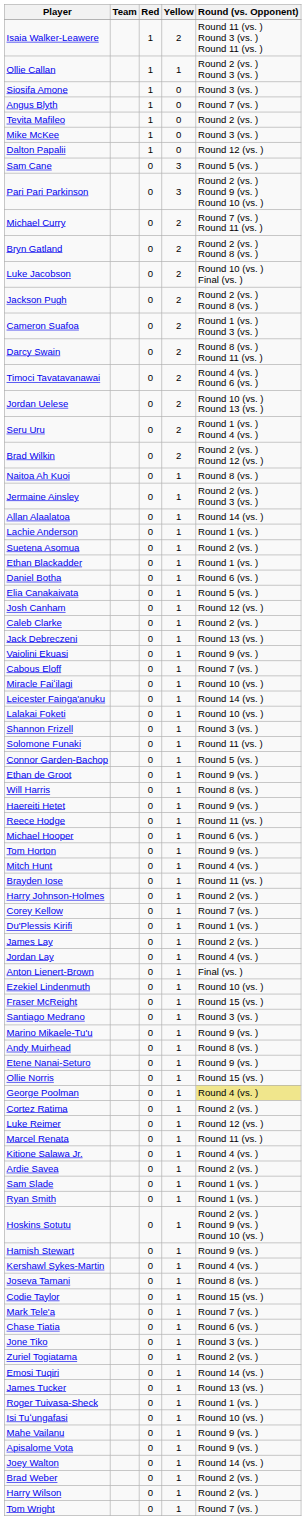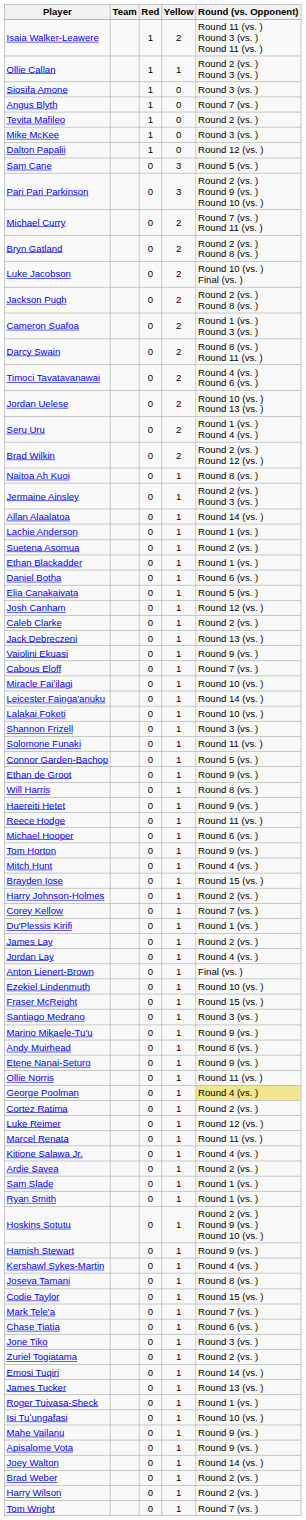 <table class="wikitable sortable mw-collapsible mw-collapsed" style="text-align:center; font-size:95%">
 <tr>
 <th>Player</th>
 <th>Team</th>
 <th> Red</th>
 <th> Yellow</th>
 <th class="unsortable">Round (vs. Opponent)</th>
 </tr>
 <tr>
 </tr>
 <tr>
 </tr>
 <tr>
 <td align="left"> <a href='#'>Isaia Walker-Leawere</a></td>
 <td align="left"> </td>
 <td>1</td>
 <td>2</td>
 <td align="left"> Round 11 (vs. ) <br>  Round 3 (vs. ) <br>  Round 11 (vs. )</td>
 </tr>
 <tr>
 <td align="left"> <a href='#'>Ollie Callan</a></td>
 <td align="left"> </td>
 <td>1</td>
 <td>1</td>
 <td align="left"> Round 2 (vs. ) <br>  Round 3 (vs. )</td>
 </tr>
 <tr>
 <td align="left"> <a href='#'>Siosifa Amone</a></td>
 <td align="left"> </td>
 <td>1</td>
 <td>0</td>
 <td align="left"> Round 3 (vs. )</td>
 </tr>
 <tr>
 <td align="left"> <a href='#'>Angus Blyth</a></td>
 <td align="left"> </td>
 <td>1</td>
 <td>0</td>
 <td align="left"> Round 7 (vs. )</td>
 </tr>
 <tr>
 <td align="left"> <a href='#'>Tevita Mafileo</a></td>
 <td align="left"> </td>
 <td>1</td>
 <td>0</td>
 <td align="left"> Round 2 (vs. )</td>
 </tr>
 <tr>
 <td align="left"> <a href='#'>Mike McKee</a></td>
 <td align="left"> </td>
 <td>1</td>
 <td>0</td>
 <td align="left"> Round 3 (vs. )</td>
 </tr>
 <tr>
 <td align="left"> <a href='#'>Dalton Papalii</a></td>
 <td align="left"> </td>
 <td>1</td>
 <td>0</td>
 <td align="left"> Round 12 (vs. )</td>
 </tr>
 <tr>
 <td align="left"> <a href='#'>Sam Cane</a></td>
 <td align="left"> </td>
 <td>0</td>
 <td>3</td>
 <td align="left"> Round 5 (vs. )</td>
 </tr>
 <tr>
 <td align="left"> <a href='#'>Pari Pari Parkinson</a></td>
 <td align="left"> </td>
 <td>0</td>
 <td>3</td>
 <td align="left"> Round 2 (vs. )<br>  Round 9 (vs. )<br>  Round 10 (vs. )</td>
 </tr>
 <tr>
 <td align="left"> <a href='#'>Michael Curry</a></td>
 <td align="left"> </td>
 <td>0</td>
 <td>2</td>
 <td align="left"> Round 7 (vs. ) <br>  Round 11 (vs. )</td>
 </tr>
 <tr>
 <td align="left"> <a href='#'>Bryn Gatland</a></td>
 <td align="left"> </td>
 <td>0</td>
 <td>2</td>
 <td align="left"> Round 2 (vs. )<br>  Round 8 (vs. )</td>
 </tr>
 <tr>
 <td align="left"> <a href='#'>Luke Jacobson</a></td>
 <td align="left"> </td>
 <td>0</td>
 <td>2</td>
 <td align="left"> Round 10 (vs. ) <br>  Final (vs. )</td>
 </tr>
 <tr>
 <td align="left"> <a href='#'>Jackson Pugh</a></td>
 <td align="left"> </td>
 <td>0</td>
 <td>2</td>
 <td align="left"> Round 2 (vs. )<br>  Round 8 (vs. )</td>
 </tr>
 <tr>
 <td align="left"> <a href='#'>Cameron Suafoa</a></td>
 <td align="left"> </td>
 <td>0</td>
 <td>2</td>
 <td align="left"> Round 1 (vs. ) <br>  Round 3 (vs. )</td>
 </tr>
 <tr>
 <td align="left"> <a href='#'>Darcy Swain</a></td>
 <td align="left"> </td>
 <td>0</td>
 <td>2</td>
 <td align="left"> Round 8 (vs. ) <br>  Round 11 (vs. )</td>
 </tr>
 <tr>
 <td align="left"> <a href='#'>Timoci Tavatavanawai</a></td>
 <td align="left"> </td>
 <td>0</td>
 <td>2</td>
 <td align="left"> Round 4 (vs. )<br>  Round 6 (vs. )</td>
 </tr>
 <tr>
 <td align="left"> <a href='#'>Jordan Uelese</a></td>
 <td align="left"> </td>
 <td>0</td>
 <td>2</td>
 <td align="left"> Round 10 (vs. )<br>  Round 13 (vs. )</td>
 </tr>
 <tr>
 <td align="left"> <a href='#'>Seru Uru</a></td>
 <td align="left"> </td>
 <td>0</td>
 <td>2</td>
 <td align="left"> Round 1 (vs. )<br>  Round 4 (vs. )</td>
 </tr>
 <tr>
 <td align="left"> <a href='#'>Brad Wilkin</a></td>
 <td align="left"> </td>
 <td>0</td>
 <td>2</td>
 <td align="left"> Round 2 (vs. )<br>  Round 12 (vs. )</td>
 </tr>
 <tr>
 <td align="left"> <a href='#'>Naitoa Ah Kuoi</a></td>
 <td align="left"> </td>
 <td>0</td>
 <td>1</td>
 <td align="left"> Round 8 (vs. )</td>
 </tr>
 <tr>
 <td align="left"> <a href='#'>Jermaine Ainsley</a></td>
 <td align="left"> </td>
 <td>0</td>
 <td>1</td>
 <td align="left"> Round 2 (vs. ) <br>  Round 3 (vs. )</td>
 </tr>
 <tr>
 <td align="left"> <a href='#'>Allan Alaalatoa</a></td>
 <td align="left"> </td>
 <td>0</td>
 <td>1</td>
 <td align="left"> Round 14 (vs. )</td>
 </tr>
 <tr>
 <td align="left"> <a href='#'>Lachie Anderson</a></td>
 <td align="left"> </td>
 <td>0</td>
 <td>1</td>
 <td align="left"> Round 1 (vs. )</td>
 </tr>
 <tr>
 <td align="left"> <a href='#'>Suetena Asomua</a></td>
 <td align="left"> </td>
 <td>0</td>
 <td>1</td>
 <td align="left"> Round 2 (vs. )</td>
 </tr>
 <tr>
 <td align="left"> <a href='#'>Ethan Blackadder</a></td>
 <td align="left"> </td>
 <td>0</td>
 <td>1</td>
 <td align="left"> Round 1 (vs. )</td>
 </tr>
 <tr>
 <td align="left"> <a href='#'>Daniel Botha</a></td>
 <td align="left"> </td>
 <td>0</td>
 <td>1</td>
 <td align="left"> Round 6 (vs. )</td>
 </tr>
 <tr>
 <td align="left"> <a href='#'>Elia Canakaivata</a></td>
 <td align="left"> </td>
 <td>0</td>
 <td>1</td>
 <td align="left"> Round 5 (vs. )</td>
 </tr>
 <tr>
 <td align="left"> <a href='#'>Josh Canham</a></td>
 <td align="left"> </td>
 <td>0</td>
 <td>1</td>
 <td align="left"> Round 12 (vs. )</td>
 </tr>
 <tr>
 <td align="left"> <a href='#'>Caleb Clarke</a></td>
 <td align="left"> </td>
 <td>0</td>
 <td>1</td>
 <td align="left"> Round 2 (vs. )</td>
 </tr>
 <tr>
 <td align="left"> <a href='#'>Jack Debreczeni</a></td>
 <td align="left"> </td>
 <td>0</td>
 <td>1</td>
 <td align="left"> Round 13 (vs. )</td>
 </tr>
 <tr>
 <td align="left"> <a href='#'>Vaiolini Ekuasi</a></td>
 <td align="left"> </td>
 <td>0</td>
 <td>1</td>
 <td align="left"> Round 9 (vs. )</td>
 </tr>
 <tr>
 <td align="left"> <a href='#'>Cabous Eloff</a></td>
 <td align="left"> </td>
 <td>0</td>
 <td>1</td>
 <td align="left"> Round 7 (vs. )</td>
 </tr>
 <tr>
 <td align="left"> <a href='#'>Miracle Faiʻilagi</a></td>
 <td align="left"> </td>
 <td>0</td>
 <td>1</td>
 <td align="left"> Round 10 (vs. )</td>
 </tr>
 <tr>
 <td align="left"> <a href='#'>Leicester Fainga'anuku</a></td>
 <td align="left"> </td>
 <td>0</td>
 <td>1</td>
 <td align="left"> Round 14 (vs. )</td>
 </tr>
 <tr>
 <td align="left"> <a href='#'>Lalakai Foketi</a></td>
 <td align="left"> </td>
 <td>0</td>
 <td>1</td>
 <td align="left"> Round 10 (vs. )</td>
 </tr>
 <tr>
 <td align="left"> <a href='#'>Shannon Frizell</a></td>
 <td align="left"> </td>
 <td>0</td>
 <td>1</td>
 <td align="left"> Round 3 (vs. )</td>
 </tr>
 <tr>
 <td align="left"> <a href='#'>Solomone Funaki</a></td>
 <td align="left"> </td>
 <td>0</td>
 <td>1</td>
 <td align="left"> Round 11 (vs. )</td>
 </tr>
 <tr>
 <td align="left"> <a href='#'>Connor Garden-Bachop</a></td>
 <td align="left"> </td>
 <td>0</td>
 <td>1</td>
 <td align="left"> Round 5 (vs. )</td>
 </tr>
 <tr>
 <td align="left"> <a href='#'>Ethan de Groot</a></td>
 <td align="left"> </td>
 <td>0</td>
 <td>1</td>
 <td align="left"> Round 9 (vs. )</td>
 </tr>
 <tr>
 <td align="left"> <a href='#'>Will Harris</a></td>
 <td align="left"> </td>
 <td>0</td>
 <td>1</td>
 <td align="left"> Round 8 (vs. )</td>
 </tr>
 <tr>
 <td align="left"> <a href='#'>Haereiti Hetet</a></td>
 <td align="left"> </td>
 <td>0</td>
 <td>1</td>
 <td align="left"> Round 9 (vs. )</td>
 </tr>
 <tr>
 <td align="left"> <a href='#'>Reece Hodge</a></td>
 <td align="left"> </td>
 <td>0</td>
 <td>1</td>
 <td align="left"> Round 11 (vs. )</td>
 </tr>
 <tr>
 <td align="left"> <a href='#'>Michael Hooper</a></td>
 <td align="left"> </td>
 <td>0</td>
 <td>1</td>
 <td align="left"> Round 6 (vs. )</td>
 </tr>
 <tr>
 <td align="left"> <a href='#'>Tom Horton</a></td>
 <td align="left"> </td>
 <td>0</td>
 <td>1</td>
 <td align="left"> Round 9 (vs. )</td>
 </tr>
 <tr>
 <td align="left"> <a href='#'>Mitch Hunt</a></td>
 <td align="left"> </td>
 <td>0</td>
 <td>1</td>
 <td align="left"> Round 4 (vs. )</td>
 </tr>
 <tr>
 <td align="left"> <a href='#'>Brayden Iose</a></td>
 <td align="left"> </td>
 <td>0</td>
 <td>1</td>
-<td align="left"> Round 11 (vs. )</td>
+<td align="left"> Round 15 (vs. )</td>
 </tr>
 <tr>
 <td align="left"> <a href='#'>Harry Johnson-Holmes</a></td>
 <td align="left"> </td>
 <td>0</td>
 <td>1</td>
 <td align="left"> Round 2 (vs. )</td>
 </tr>
 <tr>
 <td align="left"> <a href='#'>Corey Kellow</a></td>
 <td align="left"> </td>
 <td>0</td>
 <td>1</td>
 <td align="left"> Round 7 (vs. )</td>
 </tr>
 <tr>
 <td align="left"> <a href='#'>Du'Plessis Kirifi</a></td>
 <td align="left"> </td>
 <td>0</td>
 <td>1</td>
 <td align="left"> Round 1 (vs. )</td>
 </tr>
 <tr>
 <td align="left"> <a href='#'>James Lay</a></td>
 <td align="left"> </td>
 <td>0</td>
 <td>1</td>
 <td align="left"> Round 2 (vs. )</td>
 </tr>
 <tr>
 <td align="left"> <a href='#'>Jordan Lay</a></td>
 <td align="left"> </td>
 <td>0</td>
 <td>1</td>
 <td align="left"> Round 4 (vs. )</td>
 </tr>
 <tr>
 <td align="left"> <a href='#'>Anton Lienert-Brown</a></td>
 <td align="left"> </td>
 <td>0</td>
 <td>1</td>
 <td align="left"> Final (vs. )</td>
 </tr>
 <tr>
 <td align="left"> <a href='#'>Ezekiel Lindenmuth</a></td>
 <td align="left"> </td>
 <td>0</td>
 <td>1</td>
 <td align="left"> Round 10 (vs. )</td>
 </tr>
 <tr>
 <td align="left"> <a href='#'>Fraser McReight</a></td>
 <td align="left"> </td>
 <td>0</td>
 <td>1</td>
 <td align="left"> Round 15 (vs. )</td>
 </tr>
 <tr>
 <td align="left"> <a href='#'>Santiago Medrano</a></td>
 <td align="left"> </td>
 <td>0</td>
 <td>1</td>
 <td align="left"> Round 3 (vs. )</td>
 </tr>
 <tr>
 <td align="left"> <a href='#'>Marino Mikaele-Tu'u</a></td>
 <td align="left"> </td>
 <td>0</td>
 <td>1</td>
 <td align="left"> Round 9 (vs. )</td>
 </tr>
 <tr>
 <td align="left"> <a href='#'>Andy Muirhead</a></td>
 <td align="left"> </td>
 <td>0</td>
 <td>1</td>
 <td align="left"> Round 8 (vs. )</td>
 </tr>
 <tr>
 <td align="left"> <a href='#'>Etene Nanai-Seturo</a></td>
 <td align="left"> </td>
 <td>0</td>
 <td>1</td>
 <td align="left"> Round 9 (vs. )</td>
 </tr>
 <tr>
 <td align="left"> <a href='#'>Ollie Norris</a></td>
 <td align="left"> </td>
 <td>0</td>
 <td>1</td>
-<td align="left"> Round 15 (vs. )</td>
+<td align="left"> Round 11 (vs. )</td>
 </tr>
 <tr>
 <td align="left"> <a href='#'>George Poolman</a></td>
 <td align="left"> </td>
 <td>0</td>
 <td>1</td>
 <td align="left" style="background: khaki;"> Round 4 (vs. )</td>
 </tr>
 <tr>
 <td align="left"> <a href='#'>Cortez Ratima</a></td>
 <td align="left"> </td>
 <td>0</td>
 <td>1</td>
 <td align="left"> Round 2 (vs. )</td>
 </tr>
 <tr>
 <td align="left"> <a href='#'>Luke Reimer</a></td>
 <td align="left"> </td>
 <td>0</td>
 <td>1</td>
 <td align="left"> Round 12 (vs. )</td>
 </tr>
 <tr>
 <td align="left"> <a href='#'>Marcel Renata</a></td>
 <td align="left"> </td>
 <td>0</td>
 <td>1</td>
 <td align="left"> Round 11 (vs. )</td>
 </tr>
 <tr>
 <td align="left"> <a href='#'>Kitione Salawa Jr.</a></td>
 <td align="left"> </td>
 <td>0</td>
 <td>1</td>
 <td align="left"> Round 4 (vs. )</td>
 </tr>
 <tr>
 <td align="left"> <a href='#'>Ardie Savea</a></td>
 <td align="left"> </td>
 <td>0</td>
 <td>1</td>
 <td align="left"> Round 2 (vs. )</td>
 </tr>
 <tr>
 <td align="left"> <a href='#'>Sam Slade</a></td>
 <td align="left"> </td>
 <td>0</td>
 <td>1</td>
 <td align="left"> Round 1 (vs. )</td>
 </tr>
 <tr>
 <td align="left"> <a href='#'>Ryan Smith</a></td>
 <td align="left"> </td>
 <td>0</td>
 <td>1</td>
 <td align="left"> Round 1 (vs. )</td>
 </tr>
 <tr>
 <td align="left"> <a href='#'>Hoskins Sotutu</a></td>
 <td align="left"> </td>
 <td>0</td>
 <td>1</td>
 <td align="left"> Round 2 (vs. )<br>  Round 9 (vs. )<br>  Round 10 (vs. )</td>
 </tr>
 <tr>
 <td align="left"> <a href='#'>Hamish Stewart</a></td>
 <td align="left"> </td>
 <td>0</td>
 <td>1</td>
 <td align="left"> Round 9 (vs. )</td>
 </tr>
 <tr>
 <td align="left"> <a href='#'>Kershawl Sykes-Martin</a></td>
 <td align="left"> </td>
 <td>0</td>
 <td>1</td>
 <td align="left"> Round 4 (vs. )</td>
 </tr>
 <tr>
 <td align="left"> <a href='#'>Joseva Tamani</a></td>
 <td align="left"> </td>
 <td>0</td>
 <td>1</td>
 <td align="left"> Round 8 (vs. )</td>
 </tr>
 <tr>
 <td align="left"> <a href='#'>Codie Taylor</a></td>
 <td align="left"> </td>
 <td>0</td>
 <td>1</td>
 <td align="left"> Round 15 (vs. )</td>
 </tr>
 <tr>
 <td align="left"> <a href='#'>Mark Tele'a</a></td>
 <td align="left"> </td>
 <td>0</td>
 <td>1</td>
 <td align="left"> Round 7 (vs. )</td>
 </tr>
 <tr>
 <td align="left"> <a href='#'>Chase Tiatia</a></td>
 <td align="left"> </td>
 <td>0</td>
 <td>1</td>
 <td align="left"> Round 6 (vs. )</td>
 </tr>
 <tr>
 <td align="left"> <a href='#'>Jone Tiko</a></td>
 <td align="left"> </td>
 <td>0</td>
 <td>1</td>
 <td align="left"> Round 3 (vs. )</td>
 </tr>
 <tr>
 <td align="left"> <a href='#'>Zuriel Togiatama</a></td>
 <td align="left"> </td>
 <td>0</td>
 <td>1</td>
 <td align="left"> Round 2 (vs. )</td>
 </tr>
 <tr>
 <td align="left"> <a href='#'>Emosi Tuqiri</a></td>
 <td align="left"> </td>
 <td>0</td>
 <td>1</td>
 <td align="left"> Round 14 (vs. )</td>
 </tr>
 <tr>
 <td align="left"> <a href='#'>James Tucker</a></td>
 <td align="left"> </td>
 <td>0</td>
 <td>1</td>
 <td align="left"> Round 13 (vs. )</td>
 </tr>
 <tr>
 <td align="left"> <a href='#'>Roger Tuivasa-Sheck</a></td>
 <td align="left"> </td>
 <td>0</td>
 <td>1</td>
 <td align="left"> Round 1 (vs. )</td>
 </tr>
 <tr>
 <td align="left"> <a href='#'>Isi Tuʻungafasi</a></td>
 <td align="left"> </td>
 <td>0</td>
 <td>1</td>
 <td align="left"> Round 10 (vs. )</td>
 </tr>
 <tr>
 <td align="left"> <a href='#'>Mahe Vailanu</a></td>
 <td align="left"> </td>
 <td>0</td>
 <td>1</td>
 <td align="left"> Round 9 (vs. )</td>
 </tr>
 <tr>
 <td align="left"> <a href='#'>Apisalome Vota</a></td>
 <td align="left"> </td>
 <td>0</td>
 <td>1</td>
 <td align="left"> Round 9 (vs. )</td>
 </tr>
 <tr>
 <td align="left"> <a href='#'>Joey Walton</a></td>
 <td align="left"> </td>
 <td>0</td>
 <td>1</td>
 <td align="left"> Round 14 (vs. )</td>
 </tr>
 <tr>
 <td align="left"> <a href='#'>Brad Weber</a></td>
 <td align="left"> </td>
 <td>0</td>
 <td>1</td>
 <td align="left"> Round 2 (vs. )</td>
 </tr>
 <tr>
 <td align="left"> <a href='#'>Harry Wilson</a></td>
 <td align="left"> </td>
 <td>0</td>
 <td>1</td>
 <td align="left"> Round 2 (vs. )</td>
 </tr>
 <tr>
 <td align="left"> <a href='#'>Tom Wright</a></td>
 <td align="left"> </td>
 <td>0</td>
 <td>1</td>
 <td align="left"> Round 7 (vs. )</td>
 </tr>
 </table>
